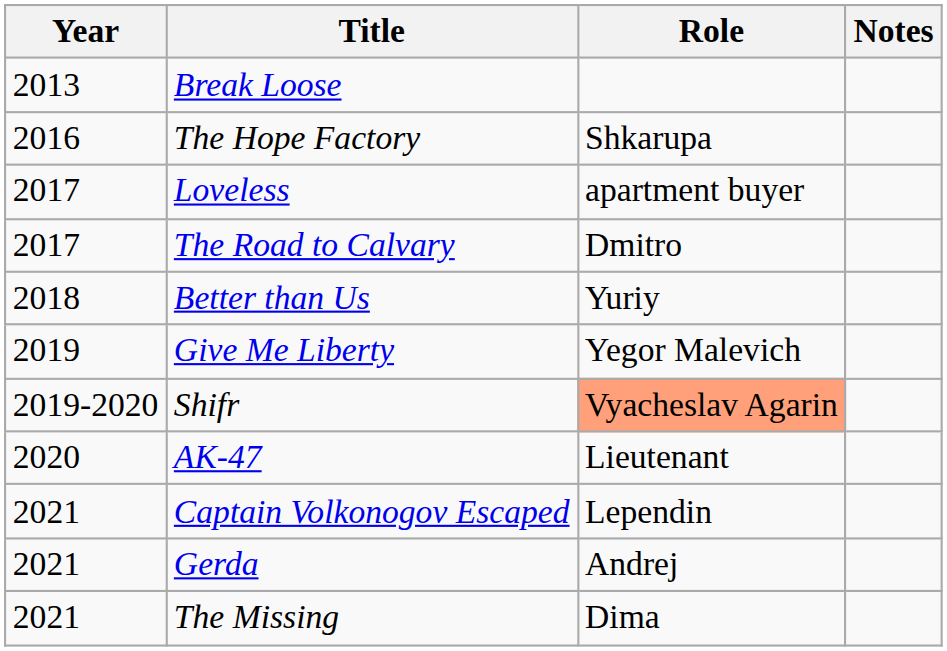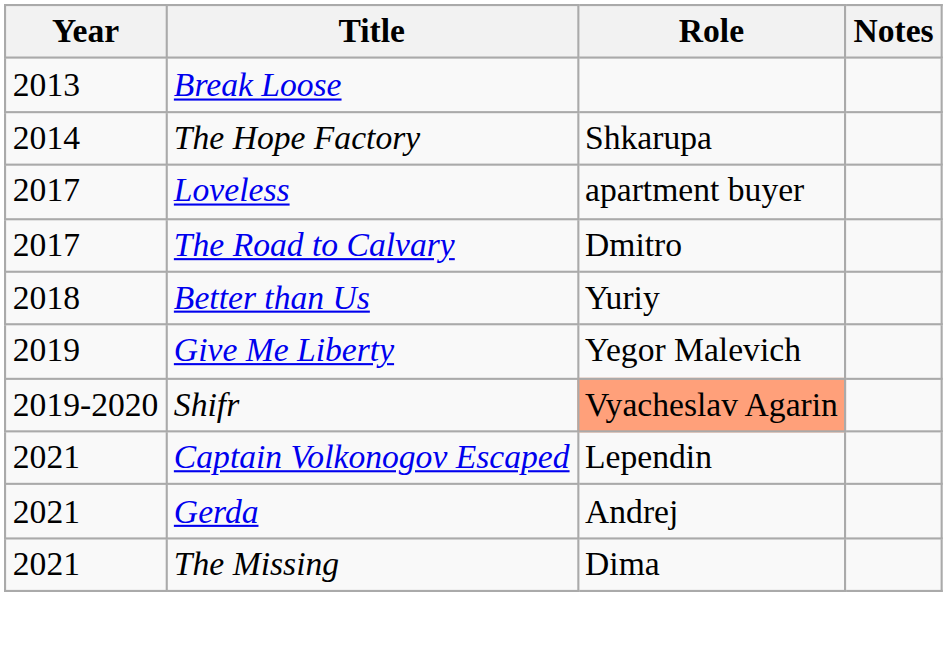 <table class="wikitable" style="margin:left;">
 <tr>
 <th>Year</th>
 <th>Title</th>
 <th>Role</th>
 <th>Notes</th>
 </tr>
 <tr>
 <td>2013</td>
 <td><em><a href='#'>Break Loose</a></em></td>
 <td></td>
 <td></td>
 </tr>
 <tr>
-<td>2016</td>
+<td>2014</td>
 <td><em>The Hope Factory</em></td>
 <td>Shkarupa</td>
 <td></td>
 </tr>
 <tr>
 <td>2017</td>
 <td><em><a href='#'>Loveless</a></em></td>
 <td>apartment buyer</td>
 <td></td>
 </tr>
 <tr>
 <td>2017</td>
 <td><em><a href='#'>The Road to Calvary</a></em></td>
 <td>Dmitro</td>
 <td></td>
 </tr>
 <tr>
 <td>2018</td>
 <td><em><a href='#'>Better than Us</a></em></td>
 <td>Yuriy</td>
 <td></td>
 </tr>
 <tr>
 <td>2019</td>
 <td><em><a href='#'>Give Me Liberty</a></em></td>
 <td>Yegor Malevich</td>
 <td></td>
 </tr>
 <tr>
 <td>2019-2020</td>
 <td><em>Shifr</em></td>
 <td style="background: lightsalmon;">Vyacheslav Agarin</td>
 <td></td>
 </tr>
 <tr>
-<td>2020</td>
-<td><em><a href='#'>AK-47</a></em></td>
-<td>Lieutenant</td>
-<td></td>
-</tr>
-<tr>
 <td>2021</td>
 <td><em><a href='#'>Captain Volkonogov Escaped</a></em></td>
 <td>Lependin</td>
 <td></td>
 </tr>
 <tr>
 <td>2021</td>
 <td><em><a href='#'>Gerda</a></em></td>
 <td>Andrej</td>
 <td></td>
 </tr>
 <tr>
 <td>2021</td>
 <td><em>The Missing</em></td>
 <td>Dima</td>
 <td></td>
 </tr>
 </table>
